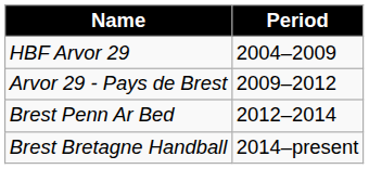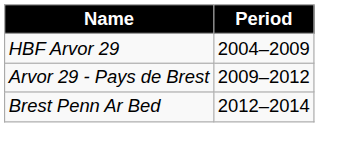 <table class="wikitable" style="text-align: left">
 <tr>
 <th style="color:white; background:#000000">Name</th>
 <th style="color:white; background:#000000">Period</th>
 </tr>
 <tr>
 <td align=left><em>HBF Arvor 29</em></td>
 <td>2004–2009</td>
 </tr>
 <tr>
 <td align=left><em>Arvor 29 - Pays de Brest</em></td>
 <td>2009–2012</td>
 </tr>
 <tr>
 <td align=left><em>Brest Penn Ar Bed</em></td>
 <td>2012–2014</td>
 </tr>
-<tr>
-<td align=left><em>Brest Bretagne Handball</em></td>
-<td>2014–present</td>
-</tr>
 </table>
